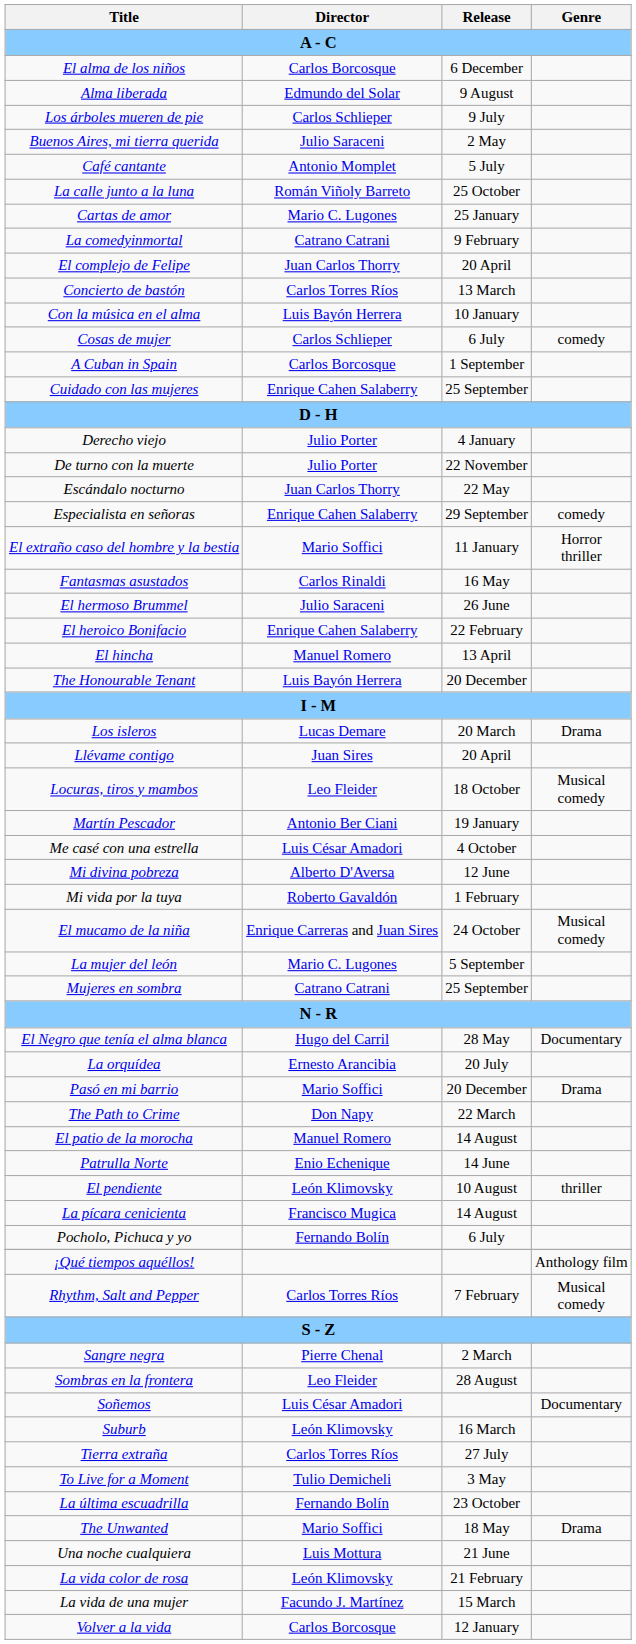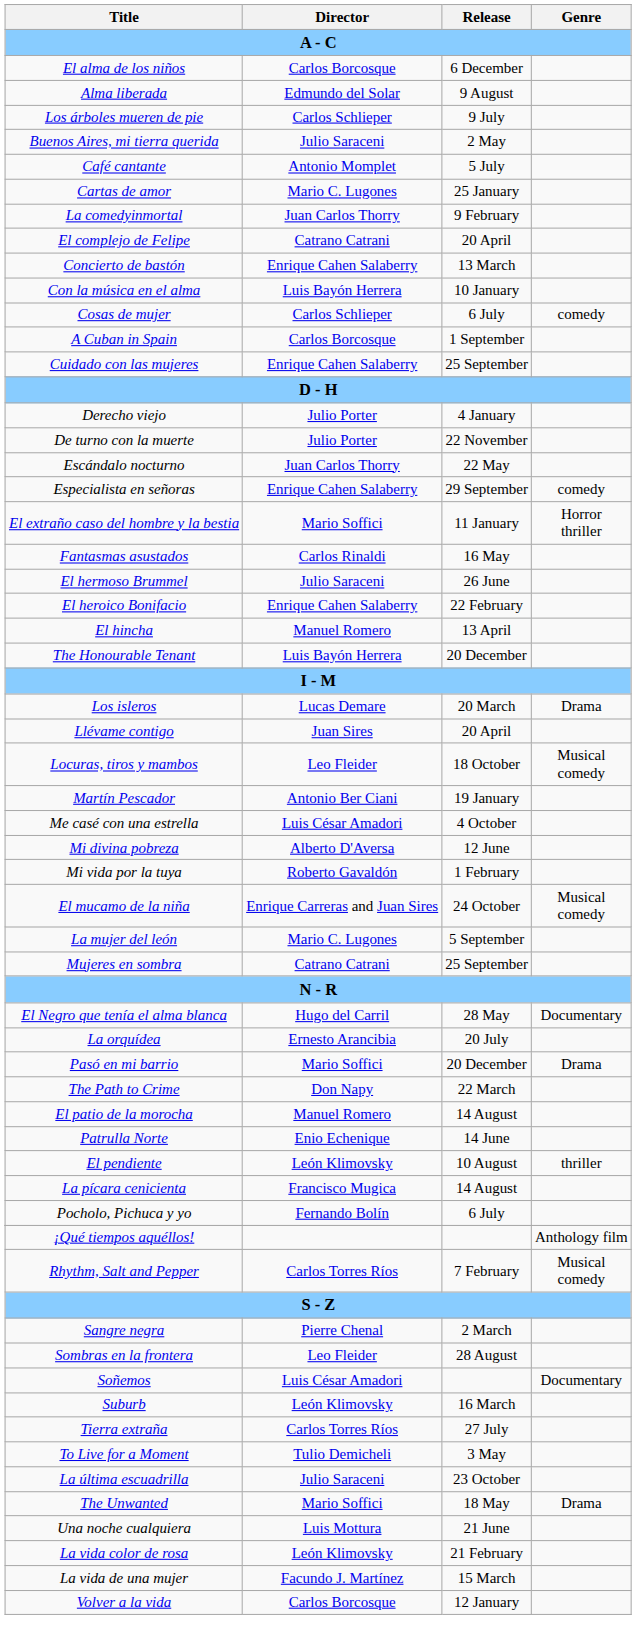 <table class="wikitable" style="margin:1em 0 1em 1em; text-align: center; font-size: 90%;">
 <tr>
 <th scope="col">Title</th>
 <th scope="col">Director</th>
 <th scope="col">Release</th>
 <th scope="col">Genre</th>
 </tr>
 <tr>
 <th colspan="4" style="background-color:#88ccff; font-size:110%;"><strong>A  -  C</strong></th>
 </tr>
 <tr>
 <td><em><a href='#'>El alma de los niños</a></em></td>
 <td><a href='#'>Carlos Borcosque</a></td>
 <td>6 December</td>
 <td></td>
 </tr>
 <tr>
 <td><em><a href='#'>Alma liberada</a></em></td>
 <td><a href='#'>Edmundo del Solar</a></td>
 <td>9 August</td>
 <td></td>
 </tr>
 <tr>
 <td><em><a href='#'>Los árboles mueren de pie</a></em></td>
 <td><a href='#'>Carlos Schlieper</a></td>
 <td>9 July</td>
 <td></td>
 </tr>
 <tr>
 <td><em><a href='#'>Buenos Aires, mi tierra querida</a></em></td>
 <td><a href='#'>Julio Saraceni</a></td>
 <td>2 May</td>
 <td></td>
 </tr>
 <tr>
 <td><em><a href='#'>Café cantante</a></em></td>
 <td><a href='#'>Antonio Momplet</a></td>
 <td>5 July</td>
 <td></td>
 </tr>
 <tr>
-<td><em><a href='#'>La calle junto a la luna</a></em></td>
-<td><a href='#'>Román Viñoly Barreto</a></td>
-<td>25 October</td>
-<td></td>
-</tr>
-<tr>
 <td><em><a href='#'>Cartas de amor</a></em></td>
 <td><a href='#'>Mario C. Lugones</a></td>
 <td>25 January</td>
 <td></td>
 </tr>
 <tr>
 <td><em><a href='#'>La comedyinmortal</a></em></td>
-<td><a href='#'>Catrano Catrani</a></td>
+<td><a href='#'>Juan Carlos Thorry</a></td>
 <td>9 February</td>
 <td></td>
 </tr>
 <tr>
 <td><em><a href='#'>El complejo de Felipe</a></em></td>
-<td><a href='#'>Juan Carlos Thorry</a></td>
+<td><a href='#'>Catrano Catrani</a></td>
 <td>20 April</td>
 <td></td>
 </tr>
 <tr>
 <td><em><a href='#'>Concierto de bastón</a></em></td>
-<td><a href='#'>Carlos Torres Ríos</a></td>
+<td><a href='#'>Enrique Cahen Salaberry</a></td>
 <td>13 March</td>
 <td></td>
 </tr>
 <tr>
 <td><em><a href='#'>Con la música en el alma</a></em></td>
 <td><a href='#'>Luis Bayón Herrera</a></td>
 <td>10 January</td>
 <td></td>
 </tr>
 <tr>
 <td><em><a href='#'>Cosas de mujer</a></em></td>
 <td><a href='#'>Carlos Schlieper</a></td>
 <td>6 July</td>
 <td>comedy</td>
 </tr>
 <tr>
 <td><em><a href='#'>A Cuban in Spain</a></em></td>
 <td><a href='#'>Carlos Borcosque</a></td>
 <td>1 September</td>
 <td></td>
 </tr>
 <tr>
 <td><em><a href='#'>Cuidado con las mujeres</a></em></td>
 <td><a href='#'>Enrique Cahen Salaberry</a></td>
 <td>25 September</td>
 <td></td>
 </tr>
 <tr>
 <th colspan="4" style="background-color:#88ccff; font-size:110%;"><strong>D  -  H</strong></th>
 </tr>
 <tr>
 <td><em>Derecho viejo</em></td>
 <td><a href='#'>Julio Porter</a></td>
 <td>4 January</td>
 <td></td>
 </tr>
 <tr>
 <td><em>De turno con la muerte</em></td>
 <td><a href='#'>Julio Porter</a></td>
 <td>22 November</td>
 <td></td>
 </tr>
 <tr>
 <td><em>Escándalo nocturno</em></td>
 <td><a href='#'>Juan Carlos Thorry</a></td>
 <td>22 May</td>
 <td></td>
 </tr>
 <tr>
 <td><em>Especialista en señoras</em></td>
 <td><a href='#'>Enrique Cahen Salaberry</a></td>
 <td>29 September</td>
 <td>comedy</td>
 </tr>
 <tr>
 <td><em><a href='#'>El extraño caso del hombre y la bestia</a></em></td>
 <td><a href='#'>Mario Soffici</a></td>
 <td>11 January</td>
 <td>Horror<br>thriller</td>
 </tr>
 <tr>
 <td><em><a href='#'>Fantasmas asustados</a></em></td>
 <td><a href='#'>Carlos Rinaldi</a></td>
 <td>16 May</td>
 <td></td>
 </tr>
 <tr>
 <td><em><a href='#'>El hermoso Brummel</a></em></td>
 <td><a href='#'>Julio Saraceni</a></td>
 <td>26 June</td>
 <td></td>
 </tr>
 <tr>
 <td><em><a href='#'>El heroico Bonifacio</a></em></td>
 <td><a href='#'>Enrique Cahen Salaberry</a></td>
 <td>22 February</td>
 <td></td>
 </tr>
 <tr>
 <td><em><a href='#'>El hincha</a></em></td>
 <td><a href='#'>Manuel Romero</a></td>
 <td>13 April</td>
 <td></td>
 </tr>
 <tr>
 <td><em><a href='#'>The Honourable Tenant</a></em></td>
 <td><a href='#'>Luis Bayón Herrera</a></td>
 <td>20 December</td>
 <td></td>
 </tr>
 <tr>
 <th colspan="4" style="background-color:#88ccff; font-size:110%;"><strong>I  -  M</strong></th>
 </tr>
 <tr>
 <td><em><a href='#'>Los isleros</a></em></td>
 <td><a href='#'>Lucas Demare</a></td>
 <td>20 March</td>
 <td>Drama</td>
 </tr>
 <tr>
 <td><em><a href='#'>Llévame contigo</a></em></td>
 <td><a href='#'>Juan Sires</a></td>
 <td>20 April</td>
 <td></td>
 </tr>
 <tr>
 <td><em><a href='#'>Locuras, tiros y mambos</a></em></td>
 <td><a href='#'>Leo Fleider</a></td>
 <td>18 October</td>
 <td>Musical<br>comedy</td>
 </tr>
 <tr>
 <td><em><a href='#'>Martín Pescador</a></em></td>
 <td><a href='#'>Antonio Ber Ciani</a></td>
 <td>19 January</td>
 <td></td>
 </tr>
 <tr>
 <td><em>Me casé con una estrella</em></td>
 <td><a href='#'>Luis César Amadori</a></td>
 <td>4 October</td>
 <td></td>
 </tr>
 <tr>
 <td><em><a href='#'>Mi divina pobreza</a></em></td>
 <td><a href='#'>Alberto D'Aversa</a></td>
 <td>12 June</td>
 <td></td>
 </tr>
 <tr>
 <td><em>Mi vida por la tuya</em></td>
 <td><a href='#'>Roberto Gavaldón</a></td>
 <td>1 February</td>
 <td></td>
 </tr>
 <tr>
 <td><em><a href='#'>El mucamo de la niña</a></em></td>
 <td><a href='#'>Enrique Carreras</a> and <a href='#'>Juan Sires</a></td>
 <td>24 October</td>
 <td>Musical<br>comedy</td>
 </tr>
 <tr>
 <td><em><a href='#'>La mujer del león</a></em></td>
 <td><a href='#'>Mario C. Lugones</a></td>
 <td>5 September</td>
 <td></td>
 </tr>
 <tr>
 <td><em><a href='#'>Mujeres en sombra</a></em></td>
 <td><a href='#'>Catrano Catrani</a></td>
 <td>25 September</td>
 <td></td>
 </tr>
 <tr>
 <th colspan="4" style="background-color:#88ccff; font-size:110%;"><strong>N  -  R</strong></th>
 </tr>
 <tr>
 <td><em><a href='#'>El Negro que tenía el alma blanca</a></em></td>
 <td><a href='#'>Hugo del Carril</a></td>
 <td>28 May</td>
 <td>Documentary</td>
 </tr>
 <tr>
 <td><em><a href='#'>La orquídea</a></em></td>
 <td><a href='#'>Ernesto Arancibia</a></td>
 <td>20 July</td>
 <td></td>
 </tr>
 <tr>
 <td><em><a href='#'>Pasó en mi barrio</a></em></td>
 <td><a href='#'>Mario Soffici</a></td>
 <td>20 December</td>
 <td>Drama</td>
 </tr>
 <tr>
 <td><em><a href='#'>The Path to Crime</a></em></td>
 <td><a href='#'>Don Napy</a></td>
 <td>22 March</td>
 <td></td>
 </tr>
 <tr>
 <td><em><a href='#'>El patio de la morocha</a></em></td>
 <td><a href='#'>Manuel Romero</a></td>
 <td>14 August</td>
 <td></td>
 </tr>
 <tr>
 <td><em><a href='#'>Patrulla Norte</a></em></td>
 <td><a href='#'>Enio Echenique</a></td>
 <td>14 June</td>
 <td></td>
 </tr>
 <tr>
 <td><em><a href='#'>El pendiente</a></em></td>
 <td><a href='#'>León Klimovsky</a></td>
 <td>10 August</td>
 <td>thriller</td>
 </tr>
 <tr>
 <td><em><a href='#'>La pícara cenicienta</a></em></td>
 <td><a href='#'>Francisco Mugica</a></td>
 <td>14 August</td>
 <td></td>
 </tr>
 <tr>
 <td><em>Pocholo, Pichuca y yo</em></td>
 <td><a href='#'>Fernando Bolín</a></td>
 <td>6 July</td>
 <td></td>
 </tr>
 <tr>
 </tr>
 <tr>
 </tr>
 <tr>
 <td><em><a href='#'>¡Qué tiempos aquéllos!</a></em></td>
 <td></td>
 <td></td>
 <td>Anthology film</td>
 </tr>
 <tr>
 <td><em><a href='#'>Rhythm, Salt and Pepper</a></em></td>
 <td><a href='#'>Carlos Torres Ríos</a></td>
 <td>7 February</td>
 <td>Musical<br>comedy</td>
 </tr>
 <tr>
 <th colspan="4" style="background-color:#88ccff; font-size:110%;"><strong>S  -  Z</strong></th>
 </tr>
 <tr>
 <td><em><a href='#'>Sangre negra</a></em></td>
 <td><a href='#'>Pierre Chenal</a></td>
 <td>2 March</td>
 <td></td>
 </tr>
 <tr>
 <td><em><a href='#'>Sombras en la frontera</a></em></td>
 <td><a href='#'>Leo Fleider</a></td>
 <td>28 August</td>
 <td></td>
 </tr>
 <tr>
 <td><em><a href='#'>Soñemos</a></em></td>
 <td><a href='#'>Luis César Amadori</a></td>
 <td></td>
 <td>Documentary</td>
 </tr>
 <tr>
 <td><em><a href='#'>Suburb</a></em></td>
 <td><a href='#'>León Klimovsky</a></td>
 <td>16 March</td>
 <td></td>
 </tr>
 <tr>
 <td><em><a href='#'>Tierra extraña</a></em></td>
 <td><a href='#'>Carlos Torres Ríos</a></td>
 <td>27 July</td>
 <td></td>
 </tr>
 <tr>
 <td><em><a href='#'>To Live for a Moment</a></em></td>
 <td><a href='#'>Tulio Demicheli</a></td>
 <td>3 May</td>
 <td></td>
 </tr>
 <tr>
 <td><em><a href='#'>La última escuadrilla</a></em></td>
-<td><a href='#'>Fernando Bolín</a></td>
+<td><a href='#'>Julio Saraceni</a></td>
 <td>23 October</td>
 <td></td>
 </tr>
 <tr>
 <td><em><a href='#'>The Unwanted</a></em></td>
 <td><a href='#'>Mario Soffici</a></td>
 <td>18 May</td>
 <td>Drama</td>
 </tr>
 <tr>
 <td><em>Una noche cualquiera</em></td>
 <td><a href='#'>Luis Mottura</a></td>
 <td>21 June</td>
 <td></td>
 </tr>
 <tr>
 <td><em><a href='#'>La vida color de rosa</a></em></td>
 <td><a href='#'>León Klimovsky</a></td>
 <td>21 February</td>
 <td></td>
 </tr>
 <tr>
 <td><em>La vida de una mujer</em></td>
 <td><a href='#'>Facundo J. Martínez</a></td>
 <td>15 March</td>
 <td></td>
 </tr>
 <tr>
 <td><em><a href='#'>Volver a la vida</a></em></td>
 <td><a href='#'>Carlos Borcosque</a></td>
 <td>12 January</td>
 <td></td>
 </tr>
 </table>
